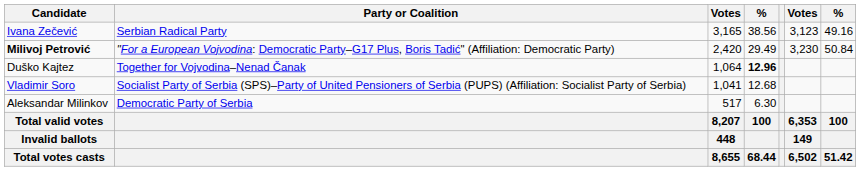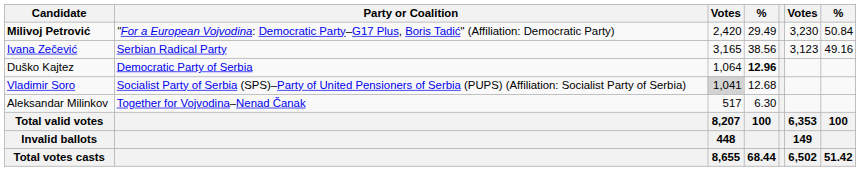 <table style="width:1200px;" class="wikitable">
 <tr>
 <th>Candidate</th>
 <th>Party or Coalition</th>
 <th>Votes</th>
 <th>%</th>
 <th></th>
 <th>Votes</th>
 <th>%</th>
 </tr>
 <tr>
+<td align="left"><strong>Milivoj Petrović</strong></td>
+<td align="left"><em>"<a href='#'>For a European Vojvodina</a></em>: <a href='#'>Democratic Party</a>–<a href='#'>G17 Plus</a>, <a href='#'>Boris Tadić</a>" (Affiliation: Democratic Party)</td>
+<td align="right">2,420</td>
+<td align="right">29.49</td>
+<th align="left"></th>
+<td align="right">3,230</td>
+<td align="right">50.84</td>
+</tr>
+<tr>
 <td align="left"><a href='#'>Ivana Zečević</a></td>
 <td align="left"><a href='#'>Serbian Radical Party</a></td>
 <td align="right">3,165</td>
 <td align="right">38.56</td>
 <th align="left"></th>
 <td align="right">3,123</td>
 <td align="right">49.16</td>
 </tr>
 <tr>
-<td align="left"><strong>Milivoj Petrović</strong></td>
-<td align="left"><em>"<a href='#'>For a European Vojvodina</a></em>: <a href='#'>Democratic Party</a>–<a href='#'>G17 Plus</a>, <a href='#'>Boris Tadić</a>" (Affiliation: Democratic Party)</td>
-<td align="right">2,420</td>
-<td align="right">29.49</td>
-<th align="left"></th>
-<td align="right">3,230</td>
-<td align="right">50.84</td>
-</tr>
-<tr>
 <td align="left">Duško Kajtez</td>
-<td align="left"><a href='#'>Together for Vojvodina</a>–<a href='#'>Nenad Čanak</a></td>
+<td align="left"><a href='#'>Democratic Party of Serbia</a></td>
 <td align="right">1,064</td>
 <td align="right"><strong>12.96</strong></td>
 <th align="left"></th>
 <td align="right"></td>
 <td align="right"></td>
 </tr>
 <tr>
 <td align="left"><a href='#'>Vladimir Soro</a></td>
 <td align="left"><a href='#'>Socialist Party of Serbia</a> (SPS)–<a href='#'>Party of United Pensioners of Serbia</a> (PUPS) (Affiliation: Socialist Party of Serbia)</td>
-<td align="right">1,041</td>
+<td align="right" style="background: lightgrey;">1,041</td>
 <td align="right">12.68</td>
 <th align="left"></th>
 <td align="right"></td>
 <td align="right"></td>
 </tr>
 <tr>
 <td align="left">Aleksandar Milinkov</td>
-<td align="left"><a href='#'>Democratic Party of Serbia</a></td>
+<td align="left"><a href='#'>Together for Vojvodina</a>–<a href='#'>Nenad Čanak</a></td>
 <td align="right">517</td>
 <td align="right">6.30</td>
 <th align="left"></th>
 <td align="right"></td>
 <td align="right"></td>
 </tr>
 <tr>
 <th align="left">Total valid votes</th>
 <th align="left"></th>
 <th align="right">8,207</th>
 <th align="right">100</th>
 <th align="left"></th>
 <th align="right">6,353</th>
 <th align="right">100</th>
 </tr>
 <tr>
 <th align="left">Invalid ballots</th>
 <th align="left"></th>
 <th align="right">448</th>
 <th align="right"></th>
 <th align="left"></th>
 <th align="right">149</th>
 <th align="right"></th>
 </tr>
 <tr>
 <th align="left">Total votes casts</th>
 <th align="left"></th>
 <th align="right">8,655</th>
 <th align="right">68.44</th>
 <th align="left"></th>
 <th align="right">6,502</th>
 <th align="right">51.42</th>
 </tr>
 </table>
